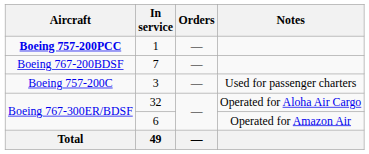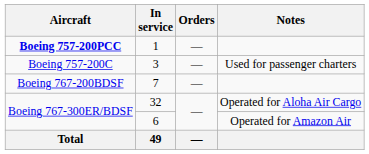 <table class="wikitable" style="margin:0.5em auto; text-align:center">
 <tr>
 <th>Aircraft</th>
 <th>In <br> service</th>
 <th>Orders</th>
 <th>Notes</th>
 </tr>
 <tr>
 <td><strong><a href='#'>Boeing 757-200PCC</a></strong></td>
 <td>1</td>
 <td>—</td>
 <td></td>
 </tr>
 <tr>
+<td><a href='#'>Boeing 757-200C</a></td>
+<td>3</td>
+<td>—</td>
+<td>Used for passenger charters</td>
+</tr>
+<tr>
 <td><a href='#'>Boeing 767-200BDSF</a></td>
 <td>7</td>
 <td>—</td>
 <td></td>
-</tr>
-<tr>
-<td><a href='#'>Boeing 757-200C</a></td>
-<td>3</td>
-<td>—</td>
-<td>Used for passenger charters</td>
 </tr>
 <tr>
 <td rowspan=2><a href='#'>Boeing 767-300ER/BDSF</a></td>
 <td>32</td>
 <td rowspan=2>—</td>
 <td>Operated for <a href='#'>Aloha Air Cargo</a></td>
 </tr>
 <tr>
 <td>6</td>
 <td>Operated for <a href='#'>Amazon Air</a></td>
 </tr>
 <tr>
 <th>Total</th>
 <th>49</th>
 <th>—</th>
 <th></th>
 </tr>
 </table>
